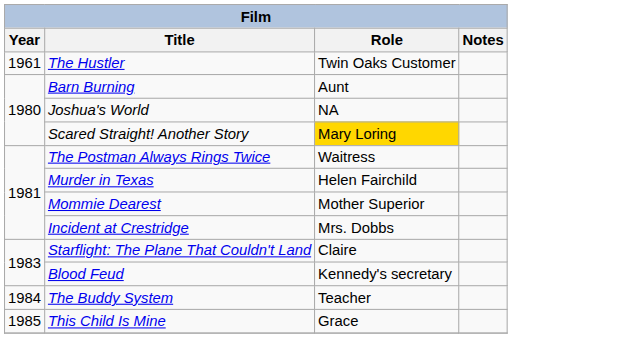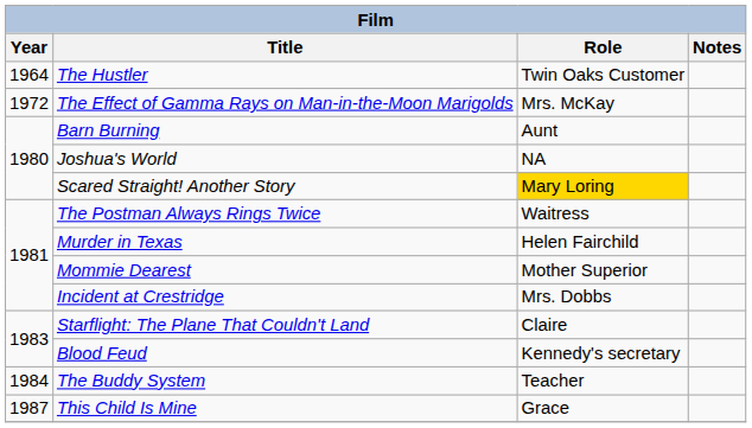 <table class="wikitable" style="font-size: 90%;">
 <tr>
 <th colspan="4" style="background: LightSteelBlue;">Film</th>
 </tr>
 <tr>
 <th>Year</th>
 <th>Title</th>
 <th>Role</th>
 <th>Notes</th>
 </tr>
 <tr>
-<td>1961</td>
+<td>1964</td>
 <td><em><a href='#'>The Hustler</a></em></td>
 <td>Twin Oaks Customer</td>
+<td></td>
+</tr>
+<tr>
+<td>1972</td>
+<td><em><a href='#'>The Effect of Gamma Rays on Man-in-the-Moon Marigolds</a></em></td>
+<td>Mrs. McKay</td>
 <td></td>
 </tr>
 <tr>
 <td rowspan=3>1980</td>
 <td><em><a href='#'>Barn Burning</a></em></td>
 <td>Aunt</td>
 <td></td>
 </tr>
 <tr>
 <td><em>Joshua's World</em></td>
 <td>NA</td>
 <td></td>
 </tr>
 <tr>
 <td><em>Scared Straight! Another Story</em></td>
 <td style="background: gold;">Mary Loring</td>
 <td></td>
 </tr>
 <tr>
 <td rowspan=4>1981</td>
 <td><em><a href='#'>The Postman Always Rings Twice</a></em></td>
 <td>Waitress</td>
 <td></td>
 </tr>
 <tr>
 <td><em><a href='#'>Murder in Texas</a></em></td>
 <td>Helen Fairchild</td>
 <td></td>
 </tr>
 <tr>
 <td><em><a href='#'>Mommie Dearest</a></em></td>
 <td>Mother Superior</td>
 <td></td>
 </tr>
 <tr>
 <td><em><a href='#'>Incident at Crestridge</a></em></td>
 <td>Mrs. Dobbs</td>
 <td></td>
 </tr>
 <tr>
 <td rowspan=2>1983</td>
 <td><em><a href='#'>Starflight: The Plane That Couldn't Land</a></em></td>
 <td>Claire</td>
 <td></td>
 </tr>
 <tr>
 <td><em><a href='#'>Blood Feud</a></em></td>
 <td>Kennedy's secretary</td>
 <td></td>
 </tr>
 <tr>
 <td>1984</td>
 <td><em><a href='#'>The Buddy System</a></em></td>
 <td>Teacher</td>
 <td></td>
 </tr>
 <tr>
-<td>1985</td>
+<td>1987</td>
 <td><em><a href='#'>This Child Is Mine</a></em></td>
 <td>Grace</td>
 <td></td>
 </tr>
 <tr>
 </tr>
 </table>
